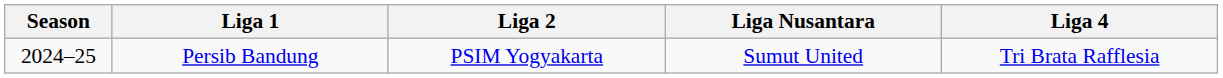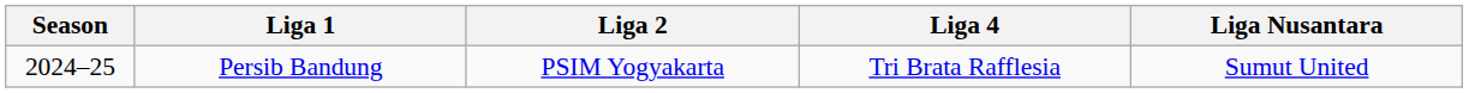 <table class="wikitable sortable" style="text-align: center;">
 <tr>
 <th style="width:7%;">Season</th>
 <th style="width:18%;">Liga 1</th>
 <th style="width:18%;">Liga 2</th>
+<th style="width:18%;">Liga 4</th>
 <th style="width:18%;">Liga Nusantara</th>
-<th style="width:18%;">Liga 4</th>
 </tr>
 <tr>
 <td align=center>2024–25</td>
 <td><a href='#'>Persib Bandung</a></td>
 <td><a href='#'>PSIM Yogyakarta</a></td>
+<td><a href='#'>Tri Brata Rafflesia</a></td>
 <td><a href='#'>Sumut United</a></td>
-<td><a href='#'>Tri Brata Rafflesia</a></td>
 </tr>
 </table>
